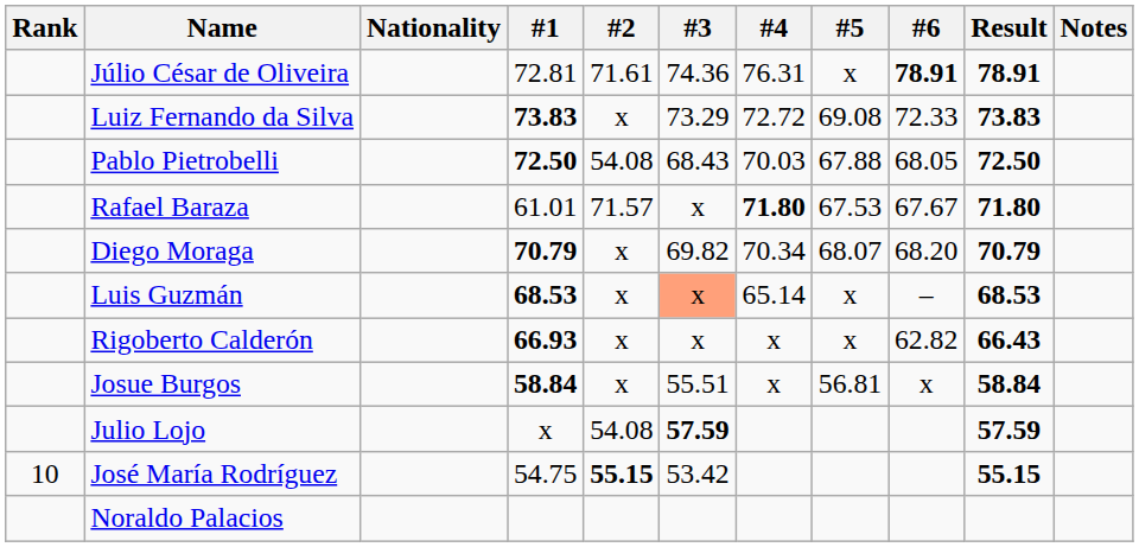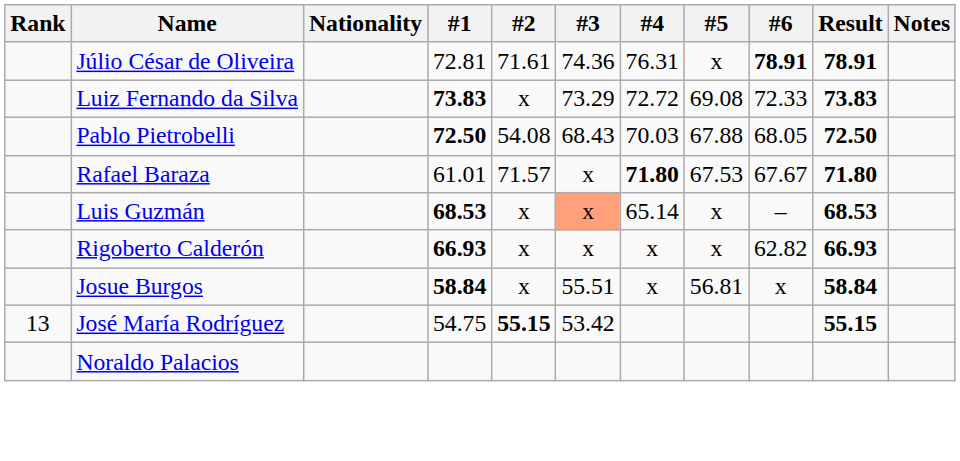 <table class="wikitable sortable" style="text-align:center">
 <tr>
 <th>Rank</th>
 <th>Name</th>
 <th>Nationality</th>
 <th>#1</th>
 <th>#2</th>
 <th>#3</th>
 <th>#4</th>
 <th>#5</th>
 <th>#6</th>
 <th>Result</th>
 <th>Notes</th>
 </tr>
 <tr>
 <td></td>
 <td align=left><a href='#'>Júlio César de Oliveira</a></td>
 <td align=left></td>
 <td>72.81</td>
 <td>71.61</td>
 <td>74.36</td>
 <td>76.31</td>
 <td>x</td>
 <td><strong>78.91</strong></td>
 <td><strong>78.91</strong></td>
 </tr>
 <tr>
 <td></td>
 <td align=left><a href='#'>Luiz Fernando da Silva</a></td>
 <td align=left></td>
 <td><strong>73.83</strong></td>
 <td>x</td>
 <td>73.29</td>
 <td>72.72</td>
 <td>69.08</td>
 <td>72.33</td>
 <td><strong>73.83</strong></td>
 <td></td>
 </tr>
 <tr>
 <td></td>
 <td align=left><a href='#'>Pablo Pietrobelli</a></td>
 <td align=left></td>
 <td><strong>72.50</strong></td>
 <td>54.08</td>
 <td>68.43</td>
 <td>70.03</td>
 <td>67.88</td>
 <td>68.05</td>
 <td><strong>72.50</strong></td>
 <td></td>
 </tr>
 <tr>
 <td></td>
 <td align=left><a href='#'>Rafael Baraza</a></td>
 <td align=left></td>
 <td>61.01</td>
 <td>71.57</td>
 <td>x</td>
 <td><strong>71.80</strong></td>
 <td>67.53</td>
 <td>67.67</td>
 <td><strong>71.80</strong></td>
 <td></td>
 </tr>
 <tr>
 <td></td>
-<td align=left><a href='#'>Diego Moraga</a></td>
-<td align=left></td>
-<td><strong>70.79</strong></td>
-<td>x</td>
-<td>69.82</td>
-<td>70.34</td>
-<td>68.07</td>
-<td>68.20</td>
-<td><strong>70.79</strong></td>
-<td></td>
-</tr>
-<tr>
-<td></td>
 <td align=left><a href='#'>Luis Guzmán</a></td>
 <td align=left></td>
 <td><strong>68.53</strong></td>
 <td>x</td>
 <td style="background: lightsalmon;">x</td>
 <td>65.14</td>
 <td>x</td>
 <td>–</td>
 <td><strong>68.53</strong></td>
 <td></td>
 </tr>
 <tr>
 <td></td>
 <td align=left><a href='#'>Rigoberto Calderón</a></td>
 <td align=left></td>
 <td><strong>66.93</strong></td>
 <td>x</td>
 <td>x</td>
 <td>x</td>
 <td>x</td>
 <td>62.82</td>
-<td><strong>66.43</strong></td>
+<td><strong>66.93</strong></td>
 <td></td>
 </tr>
 <tr>
 <td></td>
 <td align=left><a href='#'>Josue Burgos</a></td>
 <td align=left></td>
 <td><strong>58.84</strong></td>
 <td>x</td>
 <td>55.51</td>
 <td>x</td>
 <td>56.81</td>
 <td>x</td>
 <td><strong>58.84</strong></td>
 <td></td>
 </tr>
 <tr>
-<td></td>
-<td align=left><a href='#'>Julio Lojo</a></td>
-<td align=left></td>
-<td>x</td>
-<td>54.08</td>
-<td><strong>57.59</strong></td>
-<td></td>
-<td></td>
-<td></td>
-<td><strong>57.59</strong></td>
-<td></td>
-</tr>
-<tr>
-<td>10</td>
+<td>13</td>
 <td align=left><a href='#'>José María Rodríguez</a></td>
 <td align=left></td>
 <td>54.75</td>
 <td><strong>55.15</strong></td>
 <td>53.42</td>
 <td></td>
 <td></td>
 <td></td>
 <td><strong>55.15</strong></td>
 <td></td>
 </tr>
 <tr>
 <td></td>
 <td align=left><a href='#'>Noraldo Palacios</a></td>
 <td align=left></td>
 <td></td>
 <td></td>
 <td></td>
 <td></td>
 <td></td>
 <td></td>
 <td><strong></strong></td>
 <td></td>
 </tr>
 </table>
